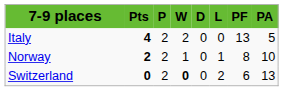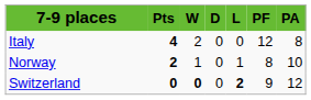 <table align=center cellpadding="3" cellspacing="0" style="background: #f9f9f9; border: 1px #aaa solid; border-collapse: collapse; font-size: 95%;" width=330>
 <tr style="background:#66bb33;">
 <th width=34% style=font-size:120%><strong>7-9 places</strong></th>
 <th width=5%>Pts</th>
-<th width=5%>P</th>
 <th width=5%>W</th>
 <th width=5%>D</th>
 <th width=5%>L</th>
 <th width=5%>PF</th>
 <th width=5%>PA</th>
 </tr>
 <tr align=right>
 <td align=left> <a href='#'>Italy</a></td>
 <td><strong>4</strong></td>
 <td>2</td>
-<td>2</td>
 <td>0</td>
 <td>0</td>
-<td>13</td>
-<td>5</td>
+<td>12</td>
+<td>8</td>
 </tr>
 <tr align=right>
 <td align=left> <a href='#'>Norway</a></td>
 <td><strong>2</strong></td>
-<td>2</td>
 <td>1</td>
 <td>0</td>
 <td>1</td>
 <td>8</td>
 <td>10</td>
 </tr>
 <tr align=right>
 <td align=left> <a href='#'>Switzerland</a></td>
 <td><strong>0</strong></td>
-<td>2</td>
 <td><strong>0</strong></td>
 <td>0</td>
-<td>2</td>
-<td>6</td>
-<td>13</td>
+<td><strong>2</strong></td>
+<td>9</td>
+<td>12</td>
 </tr>
 </table>
